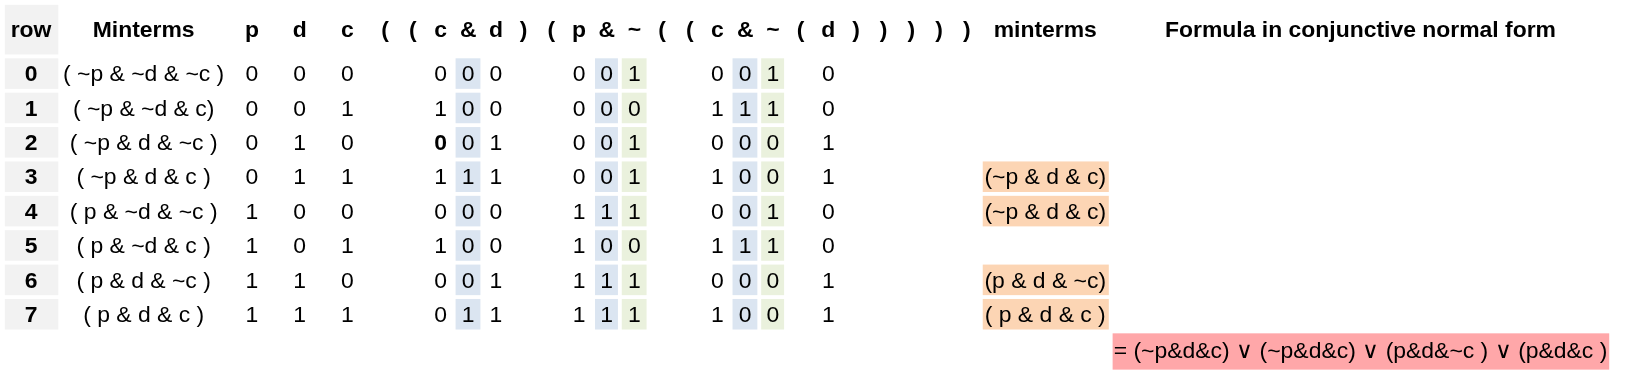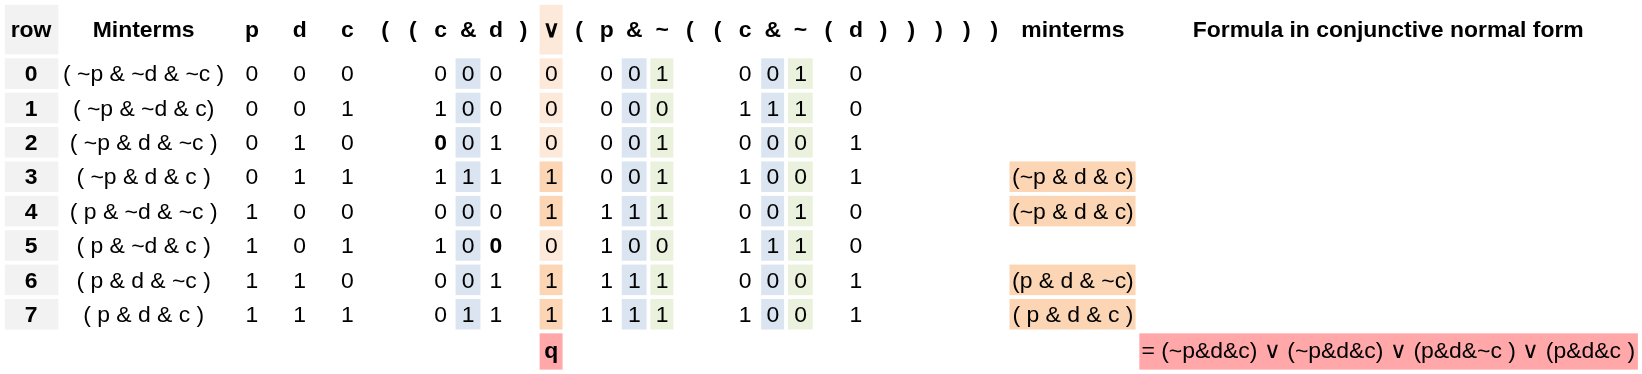 <table>
 <tr style="font-size:9pt;font-weight:bold" align="center">
 <th style="background-color:#F2F2F2" width="25.5" Height="24">row</th>
 <th>Minterms</th>
 <th width="21">p</th>
 <th width="21">d</th>
 <th width="21">c</th>
 <th width="10.5">(</th>
 <th width="10.5">(</th>
 <th width="10.5">c</th>
 <th width="10.5">&</th>
 <th width="10.5">d</th>
 <th width="10.5">)</th>
+<th style="background-color:#FDE9D9" width="10.5">∨</th>
 <th width="10.5">(</th>
 <th width="10.5">p</th>
 <th width="10.5">&</th>
 <th width="10.5">~</th>
 <th width="10.5">(</th>
 <th width="10.5">(</th>
 <th width="10.5">c</th>
 <th width="10.5">&</th>
 <th width="10.5">~</th>
 <th width="10.5">(</th>
 <th width="10.5">d</th>
 <th width="10.5">)</th>
 <th width="10.5">)</th>
 <th width="10.5">)</th>
 <th width="10.5">)</th>
 <th width="10.5">)</th>
 <th> minterms</th>
 <th>Formula in conjunctive normal form</th>
 </tr>
 <tr style="font-size:9pt">
 <td style="background-color:#F2F2F2;font-weight:bold" Height="12" align="center" valign="bottom">0</td>
 <td align="center" valign="bottom">( ~p & ~d & ~c )</td>
 <td align="center" valign="bottom">0</td>
 <td align="center" valign="bottom">0</td>
 <td align="center" valign="bottom">0</td>
 <td align="center" valign="bottom"></td>
 <td align="center" valign="bottom"></td>
 <td align="center" valign="bottom">0</td>
 <td style="background-color:#DBE5F1" align="center" valign="bottom">0</td>
 <td align="center" valign="bottom">0</td>
 <td align="center" valign="bottom"></td>
+<td style="background-color:#FDE9D9" align="center" valign="bottom">0</td>
 <td align="center" valign="bottom"></td>
 <td align="center" valign="bottom">0</td>
 <td style="background-color:#DBE5F1" align="center" valign="bottom">0</td>
 <td style="background-color:#EAF1DD" align="center" valign="bottom">1</td>
 <td align="center" valign="bottom"></td>
 <td align="center" valign="bottom"></td>
 <td align="center" valign="bottom">0</td>
 <td style="background-color:#DBE5F1" align="center" valign="bottom">0</td>
 <td style="background-color:#EAF1DD" align="center" valign="bottom">1</td>
 <td align="center" valign="bottom"></td>
 <td align="center" valign="bottom">0</td>
 <td align="center" valign="bottom"></td>
 <td align="center" valign="bottom"></td>
 <td align="center" valign="bottom"></td>
 <td align="center" valign="bottom"></td>
 <td align="center" valign="bottom"></td>
 <td valign="bottom"></td>
 <td valign="bottom"></td>
 </tr>
 <tr style="font-size:9pt">
 <td style="background-color:#F2F2F2;font-weight:bold" Height="12" align="center" valign="bottom">1</td>
 <td align="center" valign="bottom">( ~p & ~d & c)</td>
 <td align="center" valign="bottom">0</td>
 <td align="center" valign="bottom">0</td>
 <td align="center" valign="bottom">1</td>
 <td align="center" valign="bottom"></td>
 <td align="center" valign="bottom"></td>
 <td align="center" valign="bottom">1</td>
 <td style="background-color:#DBE5F1" align="center" valign="bottom">0</td>
 <td align="center" valign="bottom">0</td>
 <td align="center" valign="bottom"></td>
+<td style="background-color:#FDE9D9" align="center" valign="bottom">0</td>
 <td align="center" valign="bottom"></td>
 <td align="center" valign="bottom">0</td>
 <td style="background-color:#DBE5F1" align="center" valign="bottom">0</td>
 <td style="background-color:#EAF1DD" align="center" valign="bottom">0</td>
 <td align="center" valign="bottom"></td>
 <td align="center" valign="bottom"></td>
 <td align="center" valign="bottom">1</td>
 <td style="background-color:#DBE5F1" align="center" valign="bottom">1</td>
 <td style="background-color:#EAF1DD" align="center" valign="bottom">1</td>
 <td align="center" valign="bottom"></td>
 <td align="center" valign="bottom">0</td>
 <td align="center" valign="bottom"></td>
 <td align="center" valign="bottom"></td>
 <td align="center" valign="bottom"></td>
 <td align="center" valign="bottom"></td>
 <td align="center" valign="bottom"></td>
 <td valign="bottom"></td>
 <td valign="bottom"></td>
 </tr>
 <tr style="font-size:9pt">
 <td style="background-color:#F2F2F2;font-weight:bold" Height="12" align="center" valign="bottom">2</td>
 <td align="center" valign="bottom">( ~p & d & ~c )</td>
 <td align="center" valign="bottom">0</td>
 <td align="center" valign="bottom">1</td>
 <td align="center" valign="bottom">0</td>
 <td align="center" valign="bottom"></td>
 <td align="center" valign="bottom"></td>
 <td align="center" valign="bottom"><strong>0</strong></td>
 <td style="background-color:#DBE5F1" align="center" valign="bottom">0</td>
 <td align="center" valign="bottom">1</td>
 <td align="center" valign="bottom"></td>
+<td style="background-color:#FDE9D9" align="center" valign="bottom">0</td>
 <td align="center" valign="bottom"></td>
 <td align="center" valign="bottom">0</td>
 <td style="background-color:#DBE5F1" align="center" valign="bottom">0</td>
 <td style="background-color:#EAF1DD" align="center" valign="bottom">1</td>
 <td align="center" valign="bottom"></td>
 <td align="center" valign="bottom"></td>
 <td align="center" valign="bottom">0</td>
 <td style="background-color:#DBE5F1" align="center" valign="bottom">0</td>
 <td style="background-color:#EAF1DD" align="center" valign="bottom">0</td>
 <td align="center" valign="bottom"></td>
 <td align="center" valign="bottom">1</td>
 <td align="center" valign="bottom"></td>
 <td align="center" valign="bottom"></td>
 <td align="center" valign="bottom"></td>
 <td align="center" valign="bottom"></td>
 <td align="center" valign="bottom"></td>
 <td valign="bottom"></td>
 <td valign="bottom"></td>
 </tr>
 <tr style="font-size:9pt">
 <td style="background-color:#F2F2F2;font-weight:bold" Height="12" align="center" valign="bottom">3</td>
 <td align="center" valign="bottom">( ~p & d & c )</td>
 <td align="center" valign="bottom">0</td>
 <td align="center" valign="bottom">1</td>
 <td align="center" valign="bottom">1</td>
 <td align="center" valign="bottom"></td>
 <td align="center" valign="bottom"></td>
 <td align="center" valign="bottom">1</td>
 <td style="background-color:#DBE5F1" align="center" valign="bottom">1</td>
 <td align="center" valign="bottom">1</td>
 <td align="center" valign="bottom"></td>
+<td style="background-color:#FCD5B4" align="center" valign="bottom">1</td>
 <td align="center" valign="bottom"></td>
 <td align="center" valign="bottom">0</td>
 <td style="background-color:#DBE5F1" align="center" valign="bottom">0</td>
 <td style="background-color:#EAF1DD" align="center" valign="bottom">1</td>
 <td align="center" valign="bottom"></td>
 <td align="center" valign="bottom"></td>
 <td align="center" valign="bottom">1</td>
 <td style="background-color:#DBE5F1" align="center" valign="bottom">0</td>
 <td style="background-color:#EAF1DD" align="center" valign="bottom">0</td>
 <td align="center" valign="bottom"></td>
 <td align="center" valign="bottom">1</td>
 <td align="center" valign="bottom"></td>
 <td align="center" valign="bottom"></td>
 <td align="center" valign="bottom"></td>
 <td align="center" valign="bottom"></td>
 <td align="center" valign="bottom"></td>
 <td style="background-color:#FCD5B4" align="center">(~p & d & c)</td>
 <td valign="bottom"></td>
 </tr>
 <tr style="font-size:9pt">
 <td style="background-color:#F2F2F2;font-weight:bold" Height="12" align="center" valign="bottom">4</td>
 <td align="center" valign="bottom">( p & ~d & ~c )</td>
 <td align="center" valign="bottom">1</td>
 <td align="center" valign="bottom">0</td>
 <td align="center" valign="bottom">0</td>
 <td align="center" valign="bottom"></td>
 <td align="center" valign="bottom"></td>
 <td align="center" valign="bottom">0</td>
 <td style="background-color:#DBE5F1" align="center" valign="bottom">0</td>
 <td align="center" valign="bottom">0</td>
 <td align="center" valign="bottom"></td>
+<td style="background-color:#FCD5B4" align="center" valign="bottom">1</td>
 <td align="center" valign="bottom"></td>
 <td align="center" valign="bottom">1</td>
 <td style="background-color:#DBE5F1" align="center" valign="bottom">1</td>
 <td style="background-color:#EAF1DD" align="center" valign="bottom">1</td>
 <td align="center" valign="bottom"></td>
 <td align="center" valign="bottom"></td>
 <td align="center" valign="bottom">0</td>
 <td style="background-color:#DBE5F1" align="center" valign="bottom">0</td>
 <td style="background-color:#EAF1DD" align="center" valign="bottom">1</td>
 <td align="center" valign="bottom"></td>
 <td align="center" valign="bottom">0</td>
 <td align="center" valign="bottom"></td>
 <td align="center" valign="bottom"></td>
 <td align="center" valign="bottom"></td>
 <td align="center" valign="bottom"></td>
 <td align="center" valign="bottom"></td>
 <td style="background-color:#FCD5B4" align="center">(~p & d & c)</td>
 <td valign="bottom"></td>
 </tr>
 <tr style="font-size:9pt">
 <td style="background-color:#F2F2F2;font-weight:bold" Height="12" align="center" valign="bottom">5</td>
 <td align="center" valign="bottom">( p & ~d & c )</td>
 <td align="center" valign="bottom">1</td>
 <td align="center" valign="bottom">0</td>
 <td align="center" valign="bottom">1</td>
 <td align="center" valign="bottom"></td>
 <td align="center" valign="bottom"></td>
 <td align="center" valign="bottom">1</td>
 <td style="background-color:#DBE5F1" align="center" valign="bottom">0</td>
-<td align="center" valign="bottom">0</td>
+<td align="center" valign="bottom"><strong>0</strong></td>
 <td align="center" valign="bottom"></td>
+<td style="background-color:#FDE9D9" align="center" valign="bottom">0</td>
 <td align="center" valign="bottom"></td>
 <td align="center" valign="bottom">1</td>
 <td style="background-color:#DBE5F1" align="center" valign="bottom">0</td>
 <td style="background-color:#EAF1DD" align="center" valign="bottom">0</td>
 <td align="center" valign="bottom"></td>
 <td align="center" valign="bottom"></td>
 <td align="center" valign="bottom">1</td>
 <td style="background-color:#DBE5F1" align="center" valign="bottom">1</td>
 <td style="background-color:#EAF1DD" align="center" valign="bottom">1</td>
 <td align="center" valign="bottom"></td>
 <td align="center" valign="bottom">0</td>
 <td align="center" valign="bottom"></td>
 <td align="center" valign="bottom"></td>
 <td align="center" valign="bottom"></td>
 <td align="center" valign="bottom"></td>
 <td align="center" valign="bottom"></td>
 <td align="center"></td>
 <td valign="bottom"></td>
 </tr>
 <tr style="font-size:9pt">
 <td style="background-color:#F2F2F2;font-weight:bold" Height="12" align="center" valign="bottom">6</td>
 <td align="center" valign="bottom">( p & d & ~c )</td>
 <td align="center" valign="bottom">1</td>
 <td align="center" valign="bottom">1</td>
 <td align="center" valign="bottom">0</td>
 <td align="center" valign="bottom"></td>
 <td align="center" valign="bottom"></td>
 <td align="center" valign="bottom">0</td>
 <td style="background-color:#DBE5F1" align="center" valign="bottom">0</td>
 <td align="center" valign="bottom">1</td>
 <td align="center" valign="bottom"></td>
+<td style="background-color:#FCD5B4" align="center" valign="bottom">1</td>
 <td align="center" valign="bottom"></td>
 <td align="center" valign="bottom">1</td>
 <td style="background-color:#DBE5F1" align="center" valign="bottom">1</td>
 <td style="background-color:#EAF1DD" align="center" valign="bottom">1</td>
 <td align="center" valign="bottom"></td>
 <td align="center" valign="bottom"></td>
 <td align="center" valign="bottom">0</td>
 <td style="background-color:#DBE5F1" align="center" valign="bottom">0</td>
 <td style="background-color:#EAF1DD" align="center" valign="bottom">0</td>
 <td align="center" valign="bottom"></td>
 <td align="center" valign="bottom">1</td>
 <td align="center" valign="bottom"></td>
 <td align="center" valign="bottom"></td>
 <td align="center" valign="bottom"></td>
 <td align="center" valign="bottom"></td>
 <td align="center" valign="bottom"></td>
 <td style="background-color:#FCD5B4" align="center">(p & d & ~c)</td>
 <td valign="bottom"></td>
 </tr>
 <tr style="font-size:9pt">
 <td style="background-color:#F2F2F2;font-weight:bold" Height="12" align="center" valign="bottom">7</td>
 <td align="center" valign="bottom">( p & d & c )</td>
 <td align="center" valign="bottom">1</td>
 <td align="center" valign="bottom">1</td>
 <td align="center" valign="bottom">1</td>
 <td align="center" valign="bottom"></td>
 <td align="center" valign="bottom"></td>
 <td align="center" valign="bottom">0</td>
 <td style="background-color:#DBE5F1" align="center" valign="bottom">1</td>
 <td align="center" valign="bottom">1</td>
 <td align="center" valign="bottom"></td>
+<td style="background-color:#FCD5B4" align="center" valign="bottom">1</td>
 <td align="center" valign="bottom"></td>
 <td align="center" valign="bottom">1</td>
 <td style="background-color:#DBE5F1" align="center" valign="bottom">1</td>
 <td style="background-color:#EAF1DD" align="center" valign="bottom">1</td>
 <td align="center" valign="bottom"></td>
 <td align="center" valign="bottom"></td>
 <td align="center" valign="bottom">1</td>
 <td style="background-color:#DBE5F1" align="center" valign="bottom">0</td>
 <td style="background-color:#EAF1DD" align="center" valign="bottom">0</td>
 <td align="center" valign="bottom"></td>
 <td align="center" valign="bottom">1</td>
 <td align="center" valign="bottom"></td>
 <td align="center" valign="bottom"></td>
 <td align="center" valign="bottom"></td>
 <td align="center" valign="bottom"></td>
 <td align="center" valign="bottom"></td>
 <td style="background-color:#FCD5B4" align="center">( p & d & c )</td>
 <td valign="bottom"></td>
 </tr>
 <tr style="font-size:9pt">
 <td Height="16.5"  valign="bottom"></td>
 <td align="center" valign="bottom"></td>
 <td valign="bottom"></td>
 <td valign="bottom"></td>
 <td valign="bottom"></td>
 <td valign="bottom"></td>
 <td valign="bottom"></td>
 <td valign="bottom"></td>
 <td valign="bottom"></td>
 <td valign="bottom"></td>
 <td valign="bottom"></td>
+<td style="background-color:#FFA7A9;font-weight:bold" align="center">q</td>
 <td valign="bottom"></td>
 <td valign="bottom"></td>
 <td valign="bottom"></td>
 <td valign="bottom"></td>
 <td valign="bottom"></td>
 <td valign="bottom"></td>
 <td valign="bottom"></td>
 <td valign="bottom"></td>
 <td valign="bottom"></td>
 <td valign="bottom"></td>
 <td valign="bottom"></td>
 <td valign="bottom"></td>
 <td valign="bottom"></td>
 <td valign="bottom"></td>
 <td valign="bottom"></td>
 <td valign="bottom"></td>
 <td valign="bottom"></td>
 <td style="background-color:#FFA7A9" align="center">= (~p&d&c) ∨ (~p&d&c) ∨ (p&d&~c ) ∨ (p&d&c )</td>
 </tr>
 </table>
